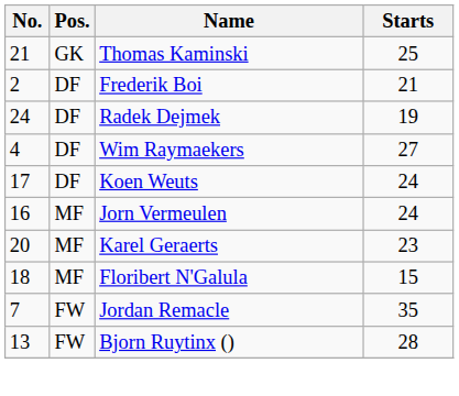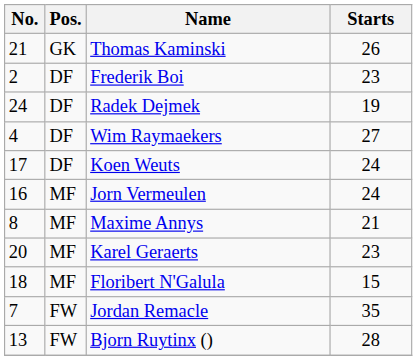 <table class="wikitable">
 <tr>
 <th width=10%>No.</th>
 <th width=10%>Pos.</th>
 <th width=60%>Name</th>
 <th width=20%>Starts</th>
 </tr>
 <tr>
 <td>21</td>
 <td>GK</td>
 <td> <a href='#'>Thomas Kaminski</a></td>
-<td align="center">25</td>
+<td align="center">26</td>
 </tr>
 <tr>
 <td>2</td>
 <td>DF</td>
 <td> <a href='#'>Frederik Boi</a></td>
-<td align="center">21</td>
+<td align="center">23</td>
 </tr>
 <tr>
 <td>24</td>
 <td>DF</td>
 <td> <a href='#'>Radek Dejmek</a></td>
 <td align="center">19</td>
 </tr>
 <tr>
 <td>4</td>
 <td>DF</td>
 <td> <a href='#'>Wim Raymaekers</a></td>
 <td align="center">27</td>
 </tr>
 <tr>
 <td>17</td>
 <td>DF</td>
 <td> <a href='#'>Koen Weuts</a></td>
 <td align="center">24</td>
 </tr>
 <tr>
 <td>16</td>
 <td>MF</td>
 <td> <a href='#'>Jorn Vermeulen</a></td>
 <td align="center">24</td>
+</tr>
+<tr>
+<td>8</td>
+<td>MF</td>
+<td> <a href='#'>Maxime Annys</a></td>
+<td align="center">21</td>
 </tr>
 <tr>
 <td>20</td>
 <td>MF</td>
 <td> <a href='#'>Karel Geraerts</a></td>
 <td align="center">23</td>
 </tr>
 <tr>
 <td>18</td>
 <td>MF</td>
 <td> <a href='#'>Floribert N'Galula</a></td>
 <td align="center">15</td>
 </tr>
 <tr>
 <td>7</td>
 <td>FW</td>
 <td> <a href='#'>Jordan Remacle</a></td>
 <td align="center">35</td>
 </tr>
 <tr>
 <td>13</td>
 <td>FW</td>
 <td> <a href='#'>Bjorn Ruytinx</a> (<a href='#'></a>)</td>
 <td align="center">28</td>
 </tr>
 <tr>
 </tr>
 </table>
